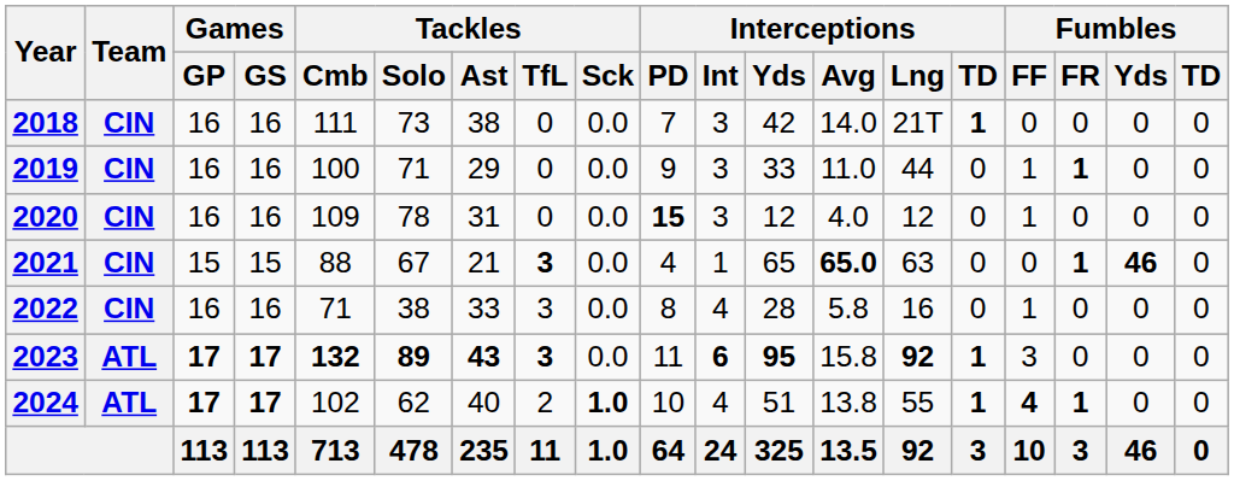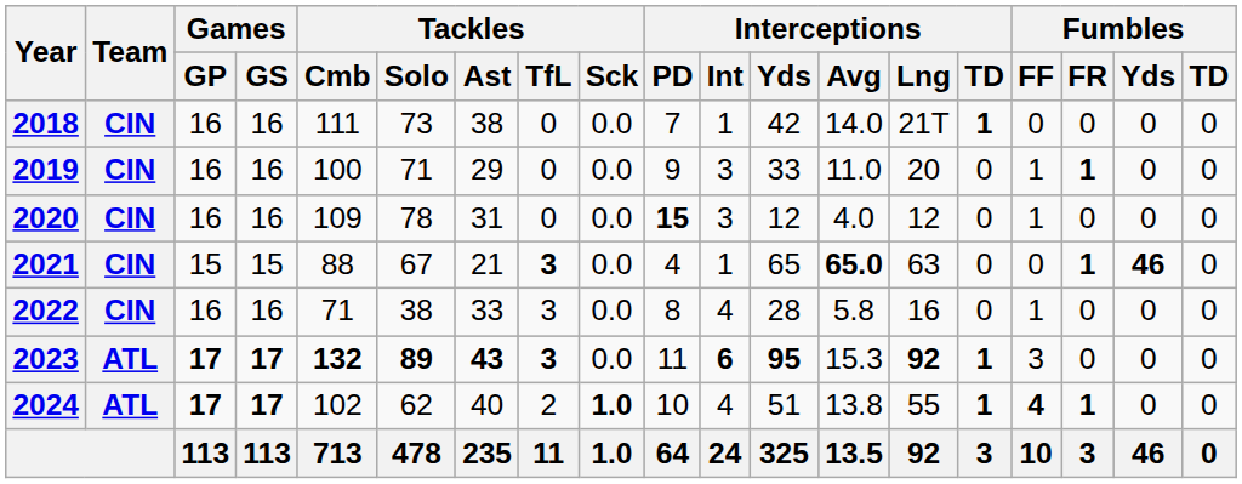 <table class="wikitable" style="text-align:center;">
 <tr>
 <th rowspan="2">Year</th>
 <th rowspan="2">Team</th>
 <th colspan="2">Games</th>
 <th colspan="5">Tackles</th>
 <th colspan="6">Interceptions</th>
 <th colspan="4">Fumbles</th>
 </tr>
 <tr>
 <th>GP</th>
 <th>GS</th>
 <th>Cmb</th>
 <th>Solo</th>
 <th>Ast</th>
 <th>TfL</th>
 <th>Sck</th>
 <th>PD</th>
 <th>Int</th>
 <th>Yds</th>
 <th>Avg</th>
 <th>Lng</th>
 <th>TD</th>
 <th>FF</th>
 <th>FR</th>
 <th>Yds</th>
 <th>TD</th>
 </tr>
 <tr>
 <th><a href='#'>2018</a></th>
 <th><a href='#'>CIN</a></th>
 <td>16</td>
 <td>16</td>
 <td>111</td>
 <td>73</td>
 <td>38</td>
 <td>0</td>
 <td>0.0</td>
 <td>7</td>
-<td>3</td>
+<td>1</td>
 <td>42</td>
 <td>14.0</td>
 <td>21T</td>
 <td><strong>1</strong></td>
 <td>0</td>
 <td>0</td>
 <td>0</td>
 <td>0</td>
 </tr>
 <tr>
 <th><a href='#'>2019</a></th>
 <th><a href='#'>CIN</a></th>
 <td>16</td>
 <td>16</td>
 <td>100</td>
 <td>71</td>
 <td>29</td>
 <td>0</td>
 <td>0.0</td>
 <td>9</td>
 <td>3</td>
 <td>33</td>
 <td>11.0</td>
-<td>44</td>
+<td>20</td>
 <td>0</td>
 <td>1</td>
 <td><strong>1</strong></td>
 <td>0</td>
 <td>0</td>
 </tr>
 <tr>
 <th><a href='#'>2020</a></th>
 <th><a href='#'>CIN</a></th>
 <td>16</td>
 <td>16</td>
 <td>109</td>
 <td>78</td>
 <td>31</td>
 <td>0</td>
 <td>0.0</td>
 <td><strong>15</strong></td>
 <td>3</td>
 <td>12</td>
 <td>4.0</td>
 <td>12</td>
 <td>0</td>
 <td>1</td>
 <td>0</td>
 <td>0</td>
 <td>0</td>
 </tr>
 <tr>
 <th><a href='#'>2021</a></th>
 <th><a href='#'>CIN</a></th>
 <td>15</td>
 <td>15</td>
 <td>88</td>
 <td>67</td>
 <td>21</td>
 <td><strong>3</strong></td>
 <td>0.0</td>
 <td>4</td>
 <td>1</td>
 <td>65</td>
 <td><strong>65.0</strong></td>
 <td>63</td>
 <td>0</td>
 <td>0</td>
 <td><strong>1</strong></td>
 <td><strong>46</strong></td>
 <td>0</td>
 </tr>
 <tr>
 <th><a href='#'>2022</a></th>
 <th><a href='#'>CIN</a></th>
 <td>16</td>
 <td>16</td>
 <td>71</td>
 <td>38</td>
 <td>33</td>
 <td>3</td>
 <td>0.0</td>
 <td>8</td>
 <td>4</td>
 <td>28</td>
 <td>5.8</td>
 <td>16</td>
 <td>0</td>
 <td>1</td>
 <td>0</td>
 <td>0</td>
 <td>0</td>
 </tr>
 <tr>
 <th><a href='#'>2023</a></th>
 <th><a href='#'>ATL</a></th>
 <td><strong>17</strong></td>
 <td><strong>17</strong></td>
 <td><strong>132</strong></td>
 <td><strong>89</strong></td>
 <td><strong>43</strong></td>
 <td><strong>3</strong></td>
 <td>0.0</td>
 <td>11</td>
 <td><strong>6</strong></td>
 <td><strong>95</strong></td>
-<td>15.8</td>
+<td>15.3</td>
 <td><strong>92</strong></td>
 <td><strong>1</strong></td>
 <td>3</td>
 <td>0</td>
 <td>0</td>
 <td>0</td>
 </tr>
 <tr>
 <th><a href='#'>2024</a></th>
 <th><a href='#'>ATL</a></th>
 <td><strong>17</strong></td>
 <td><strong>17</strong></td>
 <td>102</td>
 <td>62</td>
 <td>40</td>
 <td>2</td>
 <td><strong>1.0</strong></td>
 <td>10</td>
 <td>4</td>
 <td>51</td>
 <td>13.8</td>
 <td>55</td>
 <td><strong>1</strong></td>
 <td><strong>4</strong></td>
 <td><strong>1</strong></td>
 <td>0</td>
 <td>0</td>
 </tr>
 <tr>
 <th colspan="2"></th>
 <th>113</th>
 <th>113</th>
 <th>713</th>
 <th>478</th>
 <th>235</th>
 <th>11</th>
 <th>1.0</th>
 <th>64</th>
 <th>24</th>
 <th>325</th>
 <th>13.5</th>
 <th>92</th>
 <th>3</th>
 <th>10</th>
 <th>3</th>
 <th>46</th>
 <th>0</th>
 </tr>
 </table>
